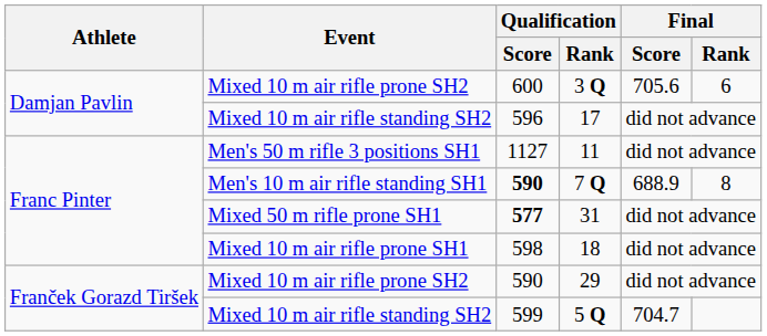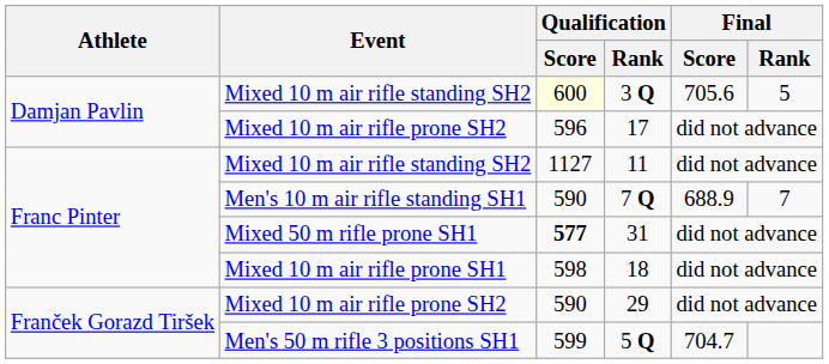 <table class=wikitable>
 <tr>
 <th rowspan="2">Athlete</th>
 <th rowspan="2">Event</th>
 <th colspan="2">Qualification</th>
 <th colspan="2">Final</th>
 </tr>
 <tr>
 <th>Score</th>
 <th>Rank</th>
 <th>Score</th>
 <th>Rank</th>
 </tr>
 <tr align=center>
 <td align=left rowspan=2><a href='#'>Damjan Pavlin</a></td>
-<td align=left><a href='#'>Mixed 10 m air rifle prone SH2</a></td>
-<td>600</td>
+<td align=left><a href='#'>Mixed 10 m air rifle standing SH2</a></td>
+<td style="background: lightyellow;">600</td>
 <td>3 <strong>Q</strong></td>
 <td>705.6</td>
-<td>6</td>
+<td>5</td>
 </tr>
 <tr align=center>
-<td align=left><a href='#'>Mixed 10 m air rifle standing SH2</a></td>
+<td align=left><a href='#'>Mixed 10 m air rifle prone SH2</a></td>
 <td>596</td>
 <td>17</td>
 <td colspan=2>did not advance</td>
 </tr>
 <tr align=center>
 <td align=left rowspan=4><a href='#'>Franc Pinter</a></td>
-<td align=left><a href='#'>Men's 50 m rifle 3 positions SH1</a></td>
+<td align=left><a href='#'>Mixed 10 m air rifle standing SH2</a></td>
 <td>1127</td>
 <td>11</td>
 <td colspan=2>did not advance</td>
 </tr>
 <tr align=center>
 <td align=left><a href='#'>Men's 10 m air rifle standing SH1</a></td>
-<td><strong>590</strong></td>
+<td>590</td>
 <td>7 <strong>Q</strong></td>
 <td>688.9</td>
-<td>8</td>
+<td>7</td>
 </tr>
 <tr align=center>
 <td align=left><a href='#'>Mixed 50 m rifle prone SH1</a></td>
 <td><strong>577</strong></td>
 <td>31</td>
 <td colspan=2>did not advance</td>
 </tr>
 <tr align=center>
 <td align=left><a href='#'>Mixed 10 m air rifle prone SH1</a></td>
 <td>598</td>
 <td>18</td>
 <td colspan=2>did not advance</td>
 </tr>
 <tr align=center>
 <td align=left rowspan=2><a href='#'>Franček Gorazd Tiršek</a></td>
 <td align=left><a href='#'>Mixed 10 m air rifle prone SH2</a></td>
 <td>590</td>
 <td>29</td>
 <td colspan=2>did not advance</td>
 </tr>
 <tr align=center>
-<td align=left><a href='#'>Mixed 10 m air rifle standing SH2</a></td>
+<td align=left><a href='#'>Men's 50 m rifle 3 positions SH1</a></td>
 <td>599</td>
 <td>5 <strong>Q</strong></td>
 <td>704.7</td>
 <td></td>
 </tr>
 </table>
